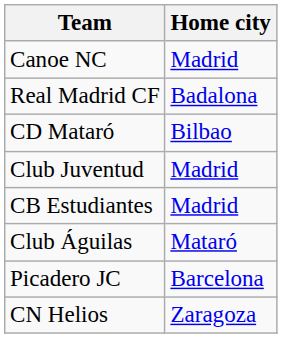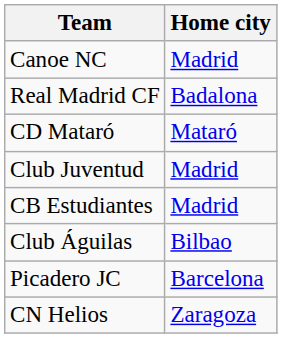 <table class="wikitable sortable">
 <tr>
 <th>Team</th>
 <th>Home city</th>
 </tr>
 <tr>
 <td>Canoe NC</td>
 <td><a href='#'>Madrid</a></td>
 </tr>
 <tr>
 <td>Real Madrid CF</td>
 <td><a href='#'>Badalona</a></td>
 </tr>
 <tr>
 <td>CD Mataró</td>
-<td><a href='#'>Bilbao</a></td>
+<td><a href='#'>Mataró</a></td>
 </tr>
 <tr>
 <td>Club Juventud</td>
 <td><a href='#'>Madrid</a></td>
 </tr>
 <tr>
 <td>CB Estudiantes</td>
 <td><a href='#'>Madrid</a></td>
 </tr>
 <tr>
 <td>Club Águilas</td>
-<td><a href='#'>Mataró</a></td>
+<td><a href='#'>Bilbao</a></td>
 </tr>
 <tr>
 <td>Picadero JC</td>
 <td><a href='#'>Barcelona</a></td>
 </tr>
 <tr>
 <td>CN Helios</td>
 <td><a href='#'>Zaragoza</a></td>
 </tr>
 </table>
